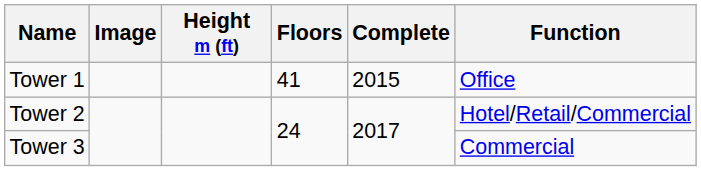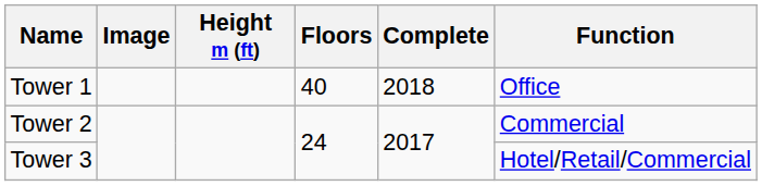 <table class="wikitable sortable static-row-numbers">
 <tr>
 <th>Name</th>
 <th>Image</th>
 <th width="75px">Height<br><small><a href='#'>m</a> (<a href='#'>ft</a>)</small></th>
 <th>Floors</th>
 <th>Complete</th>
 <th>Function</th>
 </tr>
 <tr>
 <td>Tower 1</td>
 <td></td>
 <td></td>
-<td>41</td>
-<td>2015</td>
+<td>40</td>
+<td>2018</td>
 <td><a href='#'>Office</a></td>
 </tr>
 <tr>
 <td>Tower 2</td>
 <td rowspan=2></td>
 <td rowspan=2></td>
 <td rowspan=2>24</td>
 <td rowspan=2>2017</td>
-<td><a href='#'>Hotel</a>/<a href='#'>Retail</a>/<a href='#'>Commercial</a></td>
+<td><a href='#'>Commercial</a></td>
 </tr>
 <tr>
 <td>Tower 3</td>
-<td><a href='#'>Commercial</a></td>
+<td><a href='#'>Hotel</a>/<a href='#'>Retail</a>/<a href='#'>Commercial</a></td>
 </tr>
 </table>
